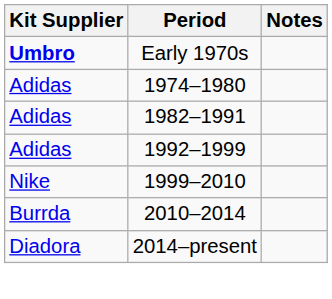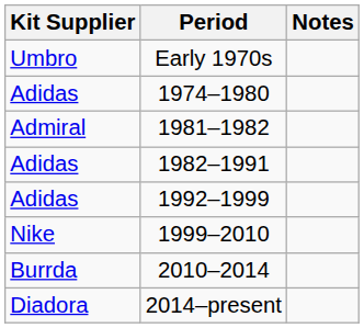 <table class="wikitable" style="text-align:center">
 <tr>
 <th>Kit Supplier</th>
 <th>Period</th>
 <th>Notes</th>
 </tr>
 <tr>
-<td align="left"><strong><a href='#'>Umbro</a></strong></td>
+<td align="left"><a href='#'>Umbro</a></td>
 <td>Early 1970s</td>
 <td></td>
 </tr>
 <tr>
 <td align="Left"><a href='#'>Adidas</a></td>
 <td>1974–1980</td>
+<td></td>
+</tr>
+<tr>
+<td align="Left"><a href='#'>Admiral</a></td>
+<td>1981–1982</td>
 <td></td>
 </tr>
 <tr>
 <td align="Left"><a href='#'>Adidas</a></td>
 <td>1982–1991</td>
 <td></td>
 </tr>
 <tr>
 <td align="Left"><a href='#'>Adidas</a></td>
 <td>1992–1999</td>
 <td></td>
 </tr>
 <tr>
 <td align="Left"><a href='#'>Nike</a></td>
 <td>1999–2010</td>
 <td></td>
 </tr>
 <tr>
 <td align="left"><a href='#'>Burrda</a></td>
 <td>2010–2014</td>
 <td></td>
 </tr>
 <tr>
 <td align="left"><a href='#'>Diadora</a></td>
 <td>2014–present</td>
 <td></td>
 </tr>
 </table>
